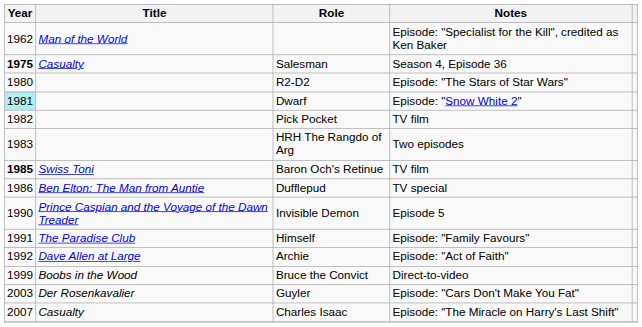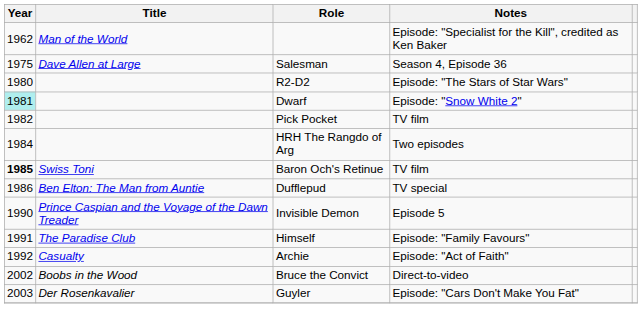 <table class="wikitable sortable">
 <tr>
 <th>Year</th>
 <th>Title</th>
 <th>Role</th>
 <th class="unsortable">Notes</th>
 <th></th>
 </tr>
 <tr>
 <td>1962</td>
 <td><em><a href='#'>Man of the World</a></em></td>
 <td></td>
 <td>Episode: "Specialist for the Kill", credited as Ken Baker</td>
 <td></td>
 </tr>
 <tr>
-<td><strong>1975</strong></td>
-<td><em><a href='#'>Casualty</a></em></td>
+<td>1975</td>
+<td><em><a href='#'>Dave Allen at Large</a></em></td>
 <td>Salesman</td>
 <td>Season 4, Episode 36</td>
 <td></td>
 </tr>
 <tr>
 <td>1980</td>
 <td></td>
 <td>R2-D2</td>
 <td>Episode: "The Stars of Star Wars"</td>
 <td></td>
 </tr>
 <tr>
 <td style="background: paleturquoise;">1981</td>
 <td></td>
 <td>Dwarf</td>
 <td>Episode: "<a href='#'>Snow White 2</a>"</td>
 <td></td>
 </tr>
 <tr>
 <td>1982</td>
 <td></td>
 <td>Pick Pocket</td>
 <td>TV film</td>
 <td></td>
 </tr>
 <tr>
-<td>1983</td>
+<td>1984</td>
 <td></td>
 <td>HRH The Rangdo of Arg</td>
 <td>Two episodes</td>
 <td></td>
 </tr>
 <tr>
 <td><strong>1985</strong></td>
 <td><em><a href='#'>Swiss Toni</a></em></td>
 <td>Baron Och's Retinue</td>
 <td>TV film</td>
 <td></td>
 </tr>
 <tr>
 <td>1986</td>
 <td><em><a href='#'>Ben Elton: The Man from Auntie</a></em></td>
 <td>Dufflepud</td>
 <td>TV special</td>
 <td></td>
 </tr>
 <tr>
 <td>1990</td>
 <td><em><a href='#'>Prince Caspian and the Voyage of the Dawn Treader</a></em></td>
 <td>Invisible Demon</td>
 <td>Episode 5</td>
 <td></td>
 </tr>
 <tr>
 <td>1991</td>
 <td><em><a href='#'>The Paradise Club</a></em></td>
 <td>Himself</td>
 <td>Episode: "Family Favours"</td>
 <td></td>
 </tr>
 <tr>
 <td>1992</td>
-<td><em><a href='#'>Dave Allen at Large</a></em></td>
+<td><em><a href='#'>Casualty</a></em></td>
 <td>Archie</td>
 <td>Episode: "Act of Faith"</td>
 <td></td>
 </tr>
 <tr>
-<td>1999</td>
+<td>2002</td>
 <td><em>Boobs in the Wood</em></td>
 <td>Bruce the Convict</td>
 <td>Direct-to-video</td>
 <td></td>
 </tr>
 <tr>
 <td>2003</td>
 <td><em>Der Rosenkavalier</em></td>
 <td>Guyler</td>
 <td>Episode: "Cars Don't Make You Fat"</td>
 <td></td>
 </tr>
 <tr>
-<td>2007</td>
-<td><em>Casualty</em></td>
-<td>Charles Isaac</td>
-<td>Episode: "The Miracle on Harry's Last Shift"</td>
-<td></td>
-</tr>
-<tr>
 </tr>
 </table>
